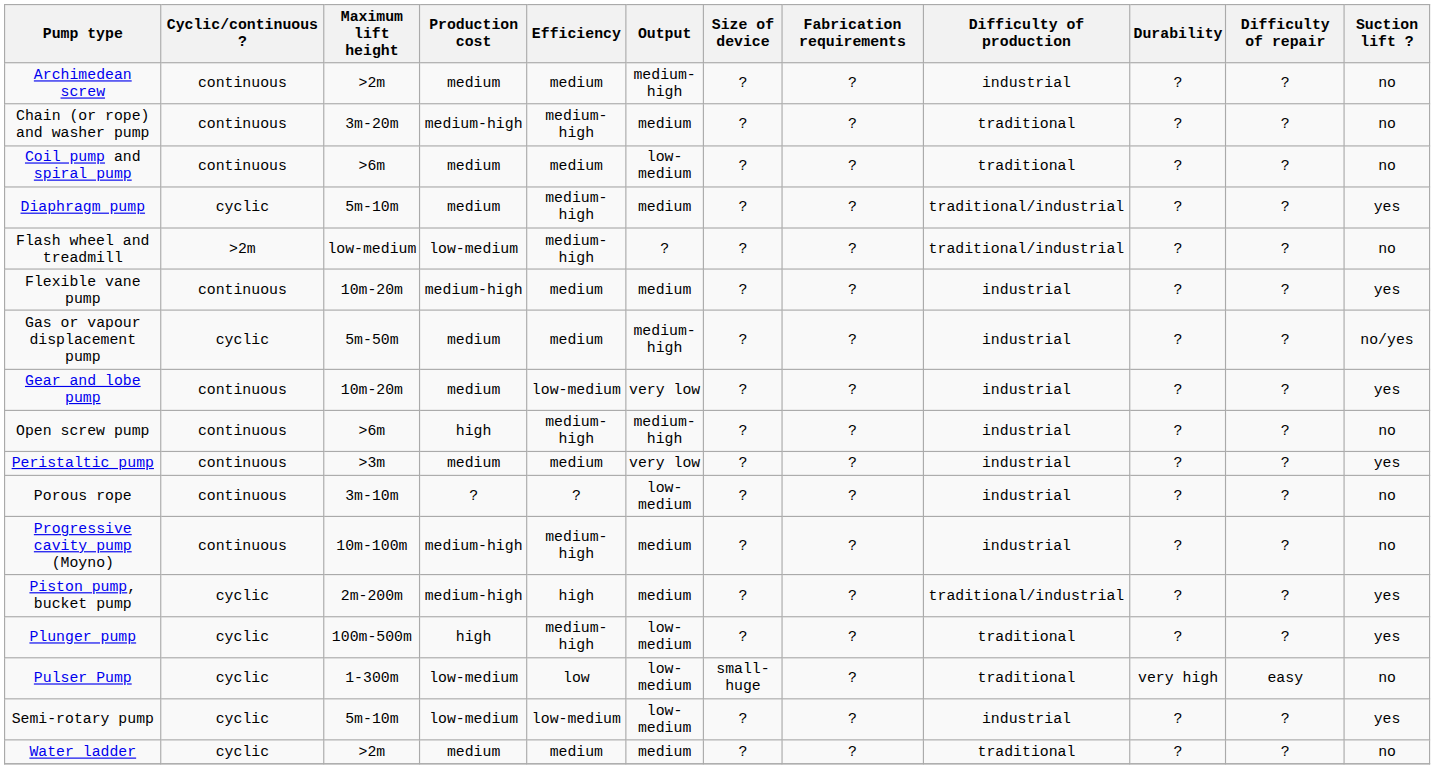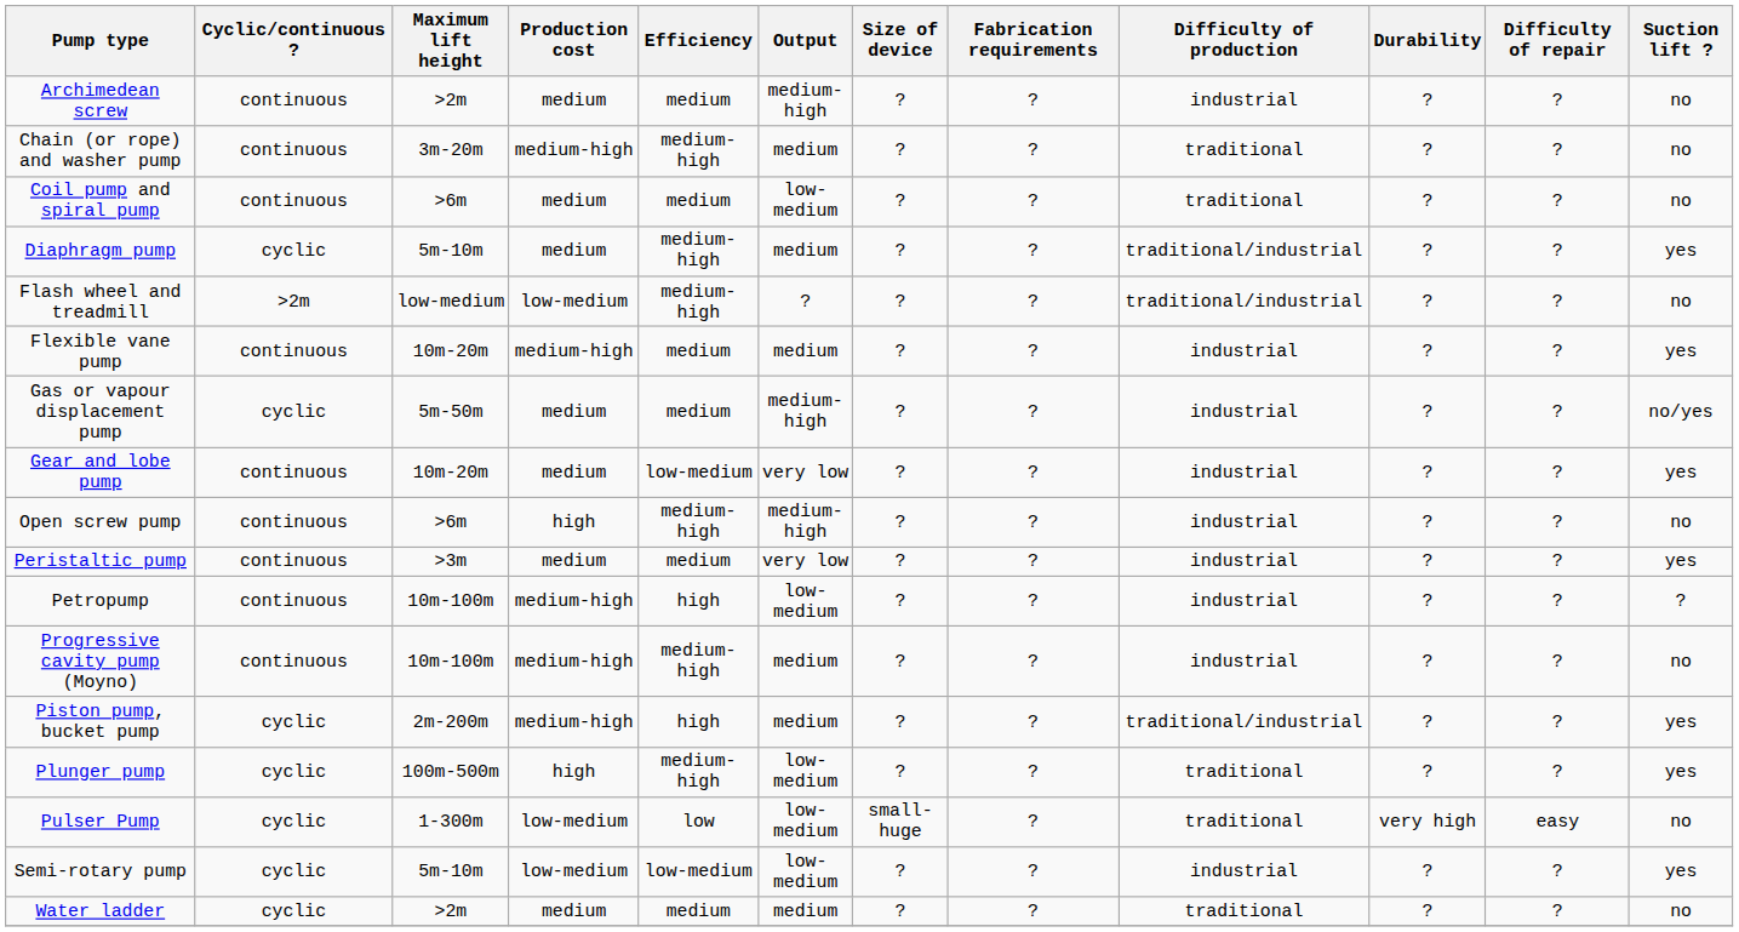 <table class="wikitable sortable" style="text-align: center; width: auto;">
 <tr>
 <th>Pump type</th>
 <th>Cyclic/continuous ?</th>
 <th>Maximum lift height</th>
 <th>Production cost</th>
 <th>Efficiency</th>
 <th>Output</th>
 <th>Size of device</th>
 <th>Fabrication requirements</th>
 <th>Difficulty of production</th>
 <th>Durability</th>
 <th>Difficulty of repair</th>
 <th>Suction lift ?</th>
 </tr>
 <tr>
 <td><a href='#'>Archimedean screw</a></td>
 <td>continuous</td>
 <td>>2m</td>
 <td>medium</td>
 <td>medium</td>
 <td>medium-high</td>
 <td>?</td>
 <td>?</td>
 <td>industrial</td>
 <td>?</td>
 <td>?</td>
 <td>no</td>
 </tr>
 <tr>
 <td>Chain (or rope) and washer pump</td>
 <td>continuous</td>
 <td>3m-20m</td>
 <td>medium-high</td>
 <td>medium-high</td>
 <td>medium</td>
 <td>?</td>
 <td>?</td>
 <td>traditional</td>
 <td>?</td>
 <td>?</td>
 <td>no</td>
 </tr>
 <tr>
 <td><a href='#'>Coil pump</a> and <a href='#'>spiral pump</a></td>
 <td>continuous</td>
 <td>>6m</td>
 <td>medium</td>
 <td>medium</td>
 <td>low-medium</td>
 <td>?</td>
 <td>?</td>
 <td>traditional</td>
 <td>?</td>
 <td>?</td>
 <td>no</td>
 </tr>
 <tr>
 <td><a href='#'>Diaphragm pump</a></td>
 <td>cyclic</td>
 <td>5m-10m</td>
 <td>medium</td>
 <td>medium-high</td>
 <td>medium</td>
 <td>?</td>
 <td>?</td>
 <td>traditional/industrial</td>
 <td>?</td>
 <td>?</td>
 <td>yes</td>
 </tr>
 <tr>
 <td>Flash wheel and treadmill</td>
 <td>>2m</td>
 <td>low-medium</td>
 <td>low-medium</td>
 <td>medium-high</td>
 <td>?</td>
 <td>?</td>
 <td>?</td>
 <td>traditional/industrial</td>
 <td>?</td>
 <td>?</td>
 <td>no</td>
 </tr>
 <tr>
 <td>Flexible vane pump</td>
 <td>continuous</td>
 <td>10m-20m</td>
 <td>medium-high</td>
 <td>medium</td>
 <td>medium</td>
 <td>?</td>
 <td>?</td>
 <td>industrial</td>
 <td>?</td>
 <td>?</td>
 <td>yes</td>
 </tr>
 <tr>
 <td>Gas or vapour displacement pump</td>
 <td>cyclic</td>
 <td>5m-50m</td>
 <td>medium</td>
 <td>medium</td>
 <td>medium-high</td>
 <td>?</td>
 <td>?</td>
 <td>industrial</td>
 <td>?</td>
 <td>?</td>
 <td>no/yes</td>
 </tr>
 <tr>
 <td><a href='#'>Gear and lobe pump</a></td>
 <td>continuous</td>
 <td>10m-20m</td>
 <td>medium</td>
 <td>low-medium</td>
 <td>very low</td>
 <td>?</td>
 <td>?</td>
 <td>industrial</td>
 <td>?</td>
 <td>?</td>
 <td>yes</td>
 </tr>
 <tr>
 <td>Open screw pump</td>
 <td>continuous</td>
 <td>>6m</td>
 <td>high</td>
 <td>medium-high</td>
 <td>medium-high</td>
 <td>?</td>
 <td>?</td>
 <td>industrial</td>
 <td>?</td>
 <td>?</td>
 <td>no</td>
 </tr>
 <tr>
 <td><a href='#'>Peristaltic pump</a></td>
 <td>continuous</td>
 <td>>3m</td>
 <td>medium</td>
 <td>medium</td>
 <td>very low</td>
 <td>?</td>
 <td>?</td>
 <td>industrial</td>
 <td>?</td>
 <td>?</td>
 <td>yes</td>
 </tr>
 <tr>
-<td>Porous rope</td>
+<td>Petropump</td>
 <td>continuous</td>
-<td>3m-10m</td>
-<td>?</td>
-<td>?</td>
+<td>10m-100m</td>
+<td>medium-high</td>
+<td>high</td>
 <td>low-medium</td>
 <td>?</td>
 <td>?</td>
 <td>industrial</td>
 <td>?</td>
 <td>?</td>
-<td>no</td>
+<td>?</td>
 </tr>
 <tr>
 <td><a href='#'>Progressive cavity pump</a> (Moyno)</td>
 <td>continuous</td>
 <td>10m-100m</td>
 <td>medium-high</td>
 <td>medium-high</td>
 <td>medium</td>
 <td>?</td>
 <td>?</td>
 <td>industrial</td>
 <td>?</td>
 <td>?</td>
 <td>no</td>
 </tr>
 <tr>
 <td><a href='#'>Piston pump</a>, bucket pump</td>
 <td>cyclic</td>
 <td>2m-200m</td>
 <td>medium-high</td>
 <td>high</td>
 <td>medium</td>
 <td>?</td>
 <td>?</td>
 <td>traditional/industrial</td>
 <td>?</td>
 <td>?</td>
 <td>yes</td>
 </tr>
 <tr>
 <td><a href='#'>Plunger pump</a></td>
 <td>cyclic</td>
 <td>100m-500m</td>
 <td>high</td>
 <td>medium-high</td>
 <td>low-medium</td>
 <td>?</td>
 <td>?</td>
 <td>traditional</td>
 <td>?</td>
 <td>?</td>
 <td>yes</td>
 </tr>
 <tr>
 <td><a href='#'>Pulser Pump</a></td>
 <td>cyclic</td>
 <td>1-300m</td>
 <td>low-medium</td>
 <td>low</td>
 <td>low-medium</td>
 <td>small-huge</td>
 <td>?</td>
 <td>traditional</td>
 <td>very high</td>
 <td>easy</td>
 <td>no</td>
 </tr>
 <tr>
 <td>Semi-rotary pump</td>
 <td>cyclic</td>
 <td>5m-10m</td>
 <td>low-medium</td>
 <td>low-medium</td>
 <td>low-medium</td>
 <td>?</td>
 <td>?</td>
 <td>industrial</td>
 <td>?</td>
 <td>?</td>
 <td>yes</td>
 </tr>
 <tr>
 <td><a href='#'>Water ladder</a></td>
 <td>cyclic</td>
 <td>>2m</td>
 <td>medium</td>
 <td>medium</td>
 <td>medium</td>
 <td>?</td>
 <td>?</td>
 <td>traditional</td>
 <td>?</td>
 <td>?</td>
 <td>no</td>
 </tr>
 <tr>
 </tr>
 </table>
